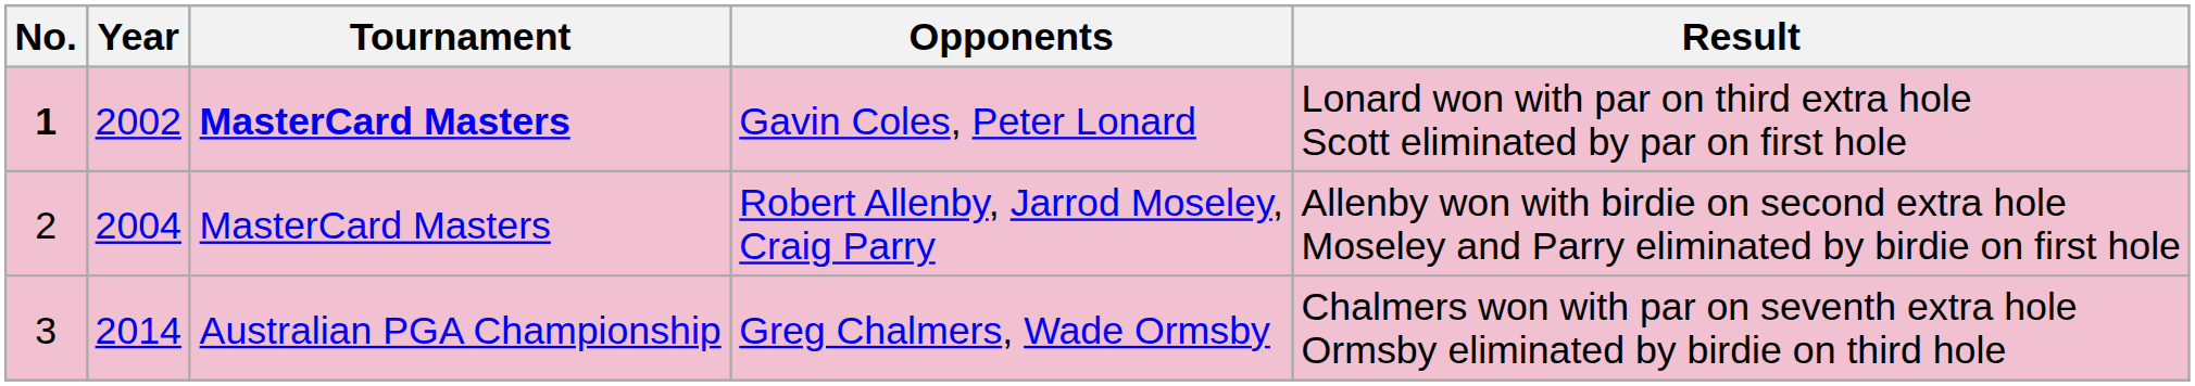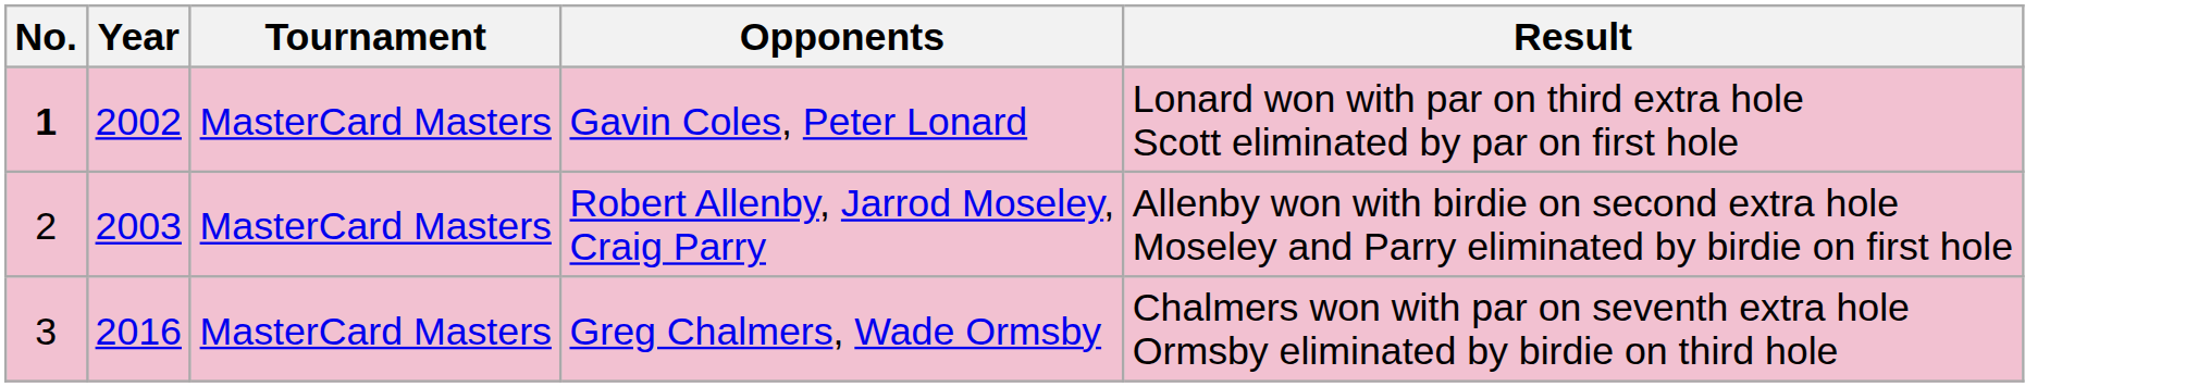 <table class="wikitable" style="font-size:95%;">
 <tr>
 <th>No.</th>
 <th>Year</th>
 <th>Tournament</th>
 <th>Opponents</th>
 <th>Result</th>
 </tr>
 <tr style="background:#F2C1D1;">
 <td align=center><strong>1</strong></td>
 <td><a href='#'>2002</a></td>
-<td><strong><a href='#'>MasterCard Masters</a></strong></td>
+<td><a href='#'>MasterCard Masters</a></td>
 <td> <a href='#'>Gavin Coles</a>,  <a href='#'>Peter Lonard</a></td>
 <td>Lonard won with par on third extra hole<br>Scott eliminated by par on first hole</td>
 </tr>
 <tr style="background:#F2C1D1;">
 <td align=center>2</td>
-<td><a href='#'>2004</a></td>
+<td><a href='#'>2003</a></td>
 <td><a href='#'>MasterCard Masters</a></td>
 <td> <a href='#'>Robert Allenby</a>,  <a href='#'>Jarrod Moseley</a>,<br> <a href='#'>Craig Parry</a></td>
 <td>Allenby won with birdie on second extra hole<br>Moseley and Parry eliminated by birdie on first hole</td>
 </tr>
 <tr style="background:#F2C1D1;">
 <td align=center>3</td>
-<td><a href='#'>2014</a></td>
-<td><a href='#'>Australian PGA Championship</a></td>
+<td><a href='#'>2016</a></td>
+<td><a href='#'>MasterCard Masters</a></td>
 <td> <a href='#'>Greg Chalmers</a>,  <a href='#'>Wade Ormsby</a></td>
 <td>Chalmers won with par on seventh extra hole<br>Ormsby eliminated by birdie on third hole</td>
 </tr>
 </table>
